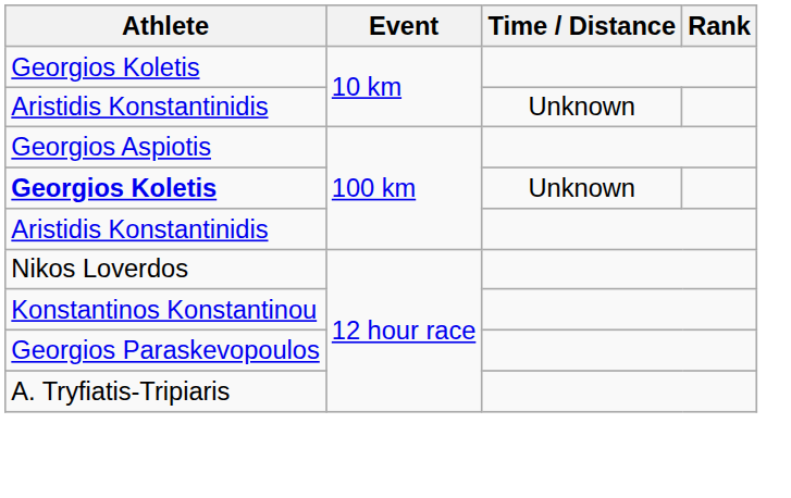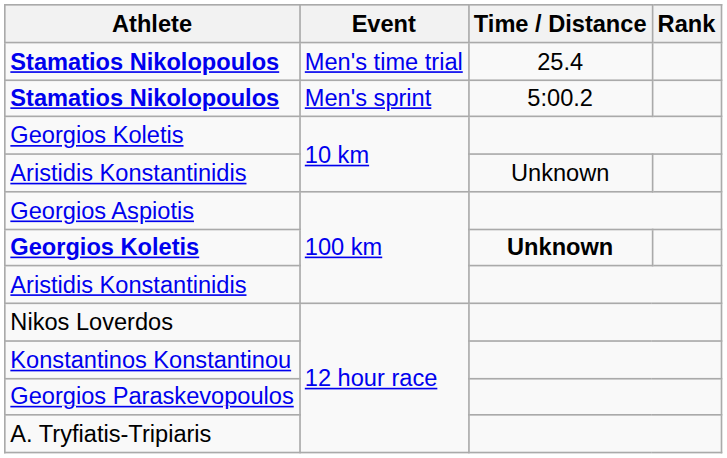 <table class=wikitable style=font-size:90%;text-align:center>
 <tr>
 <th>Athlete</th>
 <th>Event</th>
 <th>Time / Distance</th>
 <th>Rank</th>
+</tr>
+<tr>
+<td align=left><strong><a href='#'>Stamatios Nikolopoulos</a></strong></td>
+<td align=left><a href='#'>Men's time trial</a></td>
+<td>25.4</td>
+<td></td>
+</tr>
+<tr>
+<td align=left><strong><a href='#'>Stamatios Nikolopoulos</a></strong></td>
+<td align=left><a href='#'>Men's sprint</a></td>
+<td>5:00.2</td>
+<td></td>
 </tr>
 <tr>
 <td align=left><a href='#'>Georgios Koletis</a></td>
 <td align=left rowspan=2><a href='#'>10 km</a></td>
 <td colspan=2></td>
 </tr>
 <tr>
 <td align=left><a href='#'>Aristidis Konstantinidis</a></td>
 <td>Unknown</td>
 <td></td>
 </tr>
 <tr>
 <td align=left><a href='#'>Georgios Aspiotis</a></td>
 <td align=left rowspan=3><a href='#'>100 km</a></td>
 <td colspan=2></td>
 </tr>
 <tr>
 <td align=left><strong><a href='#'>Georgios Koletis</a></strong></td>
-<td>Unknown</td>
+<td><strong>Unknown</strong></td>
 <td></td>
 </tr>
 <tr>
 <td align=left><a href='#'>Aristidis Konstantinidis</a></td>
 <td colspan=2></td>
 </tr>
 <tr>
 <td align=left>Nikos Loverdos</td>
 <td align=left rowspan=4><a href='#'>12 hour race</a></td>
 <td colspan=2></td>
 </tr>
 <tr>
 <td align=left><a href='#'>Konstantinos Konstantinou</a></td>
 <td colspan=2></td>
 </tr>
 <tr>
 <td align=left><a href='#'>Georgios Paraskevopoulos</a></td>
 <td colspan=2></td>
 </tr>
 <tr>
 <td align=left>A. Tryfiatis-Tripiaris</td>
 <td colspan=2></td>
 </tr>
 </table>
